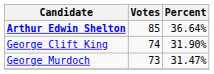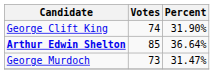 <table class="wikitable">
 <tr>
 <th>Candidate</th>
 <th>Votes</th>
 <th>Percent</th>
 </tr>
 <tr>
+<td><a href='#'>George Clift King</a></td>
+<td style="text-align:right;">74</td>
+<td style="text-align:right;">31.90%</td>
+</tr>
+<tr>
 <td style="font-weight:bold;"><a href='#'>Arthur Edwin Shelton</a></td>
 <td style="text-align:right;">85</td>
 <td style="text-align:right;">36.64%</td>
-</tr>
-<tr>
-<td><a href='#'>George Clift King</a></td>
-<td style="text-align:right;">74</td>
-<td style="text-align:right;">31.90%</td>
 </tr>
 <tr>
 <td><a href='#'>George Murdoch</a></td>
 <td style="text-align:right;">73</td>
 <td style="text-align:right;">31.47%</td>
 </tr>
 <tr>
 </tr>
 </table>
